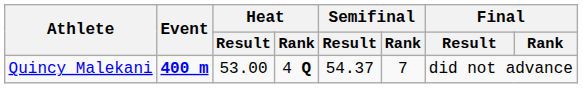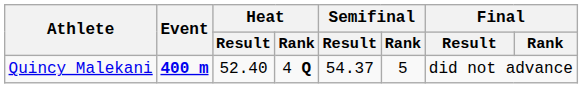 <table class="wikitable" style="font-size:90%">
 <tr>
 <th rowspan=2>Athlete</th>
 <th rowspan=2>Event</th>
 <th colspan=2>Heat</th>
 <th colspan=2>Semifinal</th>
 <th colspan=2>Final</th>
 </tr>
 <tr style="font-size:95%">
 <th>Result</th>
 <th>Rank</th>
 <th>Result</th>
 <th>Rank</th>
 <th>Result</th>
 <th>Rank</th>
 </tr>
 <tr align=center>
 <td align=left><a href='#'>Quincy Malekani</a></td>
 <td align=left><strong><a href='#'>400 m</a></strong></td>
-<td>53.00</td>
+<td>52.40</td>
 <td>4 <strong>Q</strong></td>
 <td>54.37</td>
-<td>7</td>
+<td>5</td>
 <td colspan=2>did not advance</td>
 </tr>
 </table>
